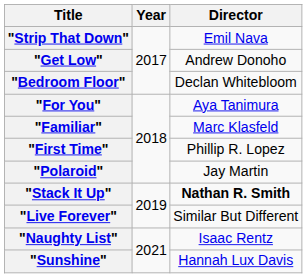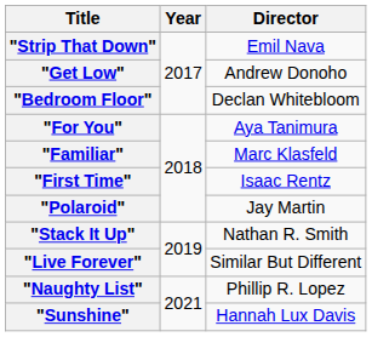 <table class="wikitable plainrowheaders" style="text-align:center">
 <tr>
 <th scope="col">Title</th>
 <th scope="col">Year</th>
 <th scope="col">Director</th>
 </tr>
 <tr>
 <th scope="row">"<a href='#'>Strip That Down</a>"<br></th>
 <td rowspan="3">2017</td>
 <td><a href='#'>Emil Nava</a></td>
 </tr>
 <tr>
 <th scope="row">"<a href='#'>Get Low</a>"<br></th>
 <td>Andrew Donoho</td>
 </tr>
 <tr>
 <th scope="row">"<a href='#'>Bedroom Floor</a>"</th>
 <td>Declan Whitebloom</td>
 </tr>
 <tr>
 <th scope="row">"<a href='#'>For You</a>"<br></th>
 <td rowspan="4">2018</td>
 <td><a href='#'>Aya Tanimura</a></td>
 </tr>
 <tr>
 <th scope="row">"<a href='#'>Familiar</a>"<br></th>
 <td><a href='#'>Marc Klasfeld</a></td>
 </tr>
 <tr>
 <th scope="row">"<a href='#'>First Time</a>"<br></th>
-<td>Phillip R. Lopez</td>
+<td><a href='#'>Isaac Rentz</a></td>
 </tr>
 <tr>
 <th scope="row">"<a href='#'>Polaroid</a>"<br></th>
 <td>Jay Martin</td>
 </tr>
 <tr>
 <th scope="row">"<a href='#'>Stack It Up</a>"<br></th>
 <td rowspan="2">2019</td>
-<td><strong>Nathan R. Smith</strong></td>
+<td>Nathan R. Smith</td>
 </tr>
 <tr>
 <th scope="row">"<a href='#'>Live Forever</a>"<br></th>
 <td>Similar But Different</td>
 </tr>
 <tr>
 <th scope="row">"<a href='#'>Naughty List</a>"<br></th>
 <td rowspan="2">2021</td>
-<td><a href='#'>Isaac Rentz</a></td>
+<td>Phillip R. Lopez</td>
 </tr>
 <tr>
 <th scope="row">"<a href='#'>Sunshine</a>"</th>
 <td><a href='#'>Hannah Lux Davis</a></td>
 </tr>
 </table>
